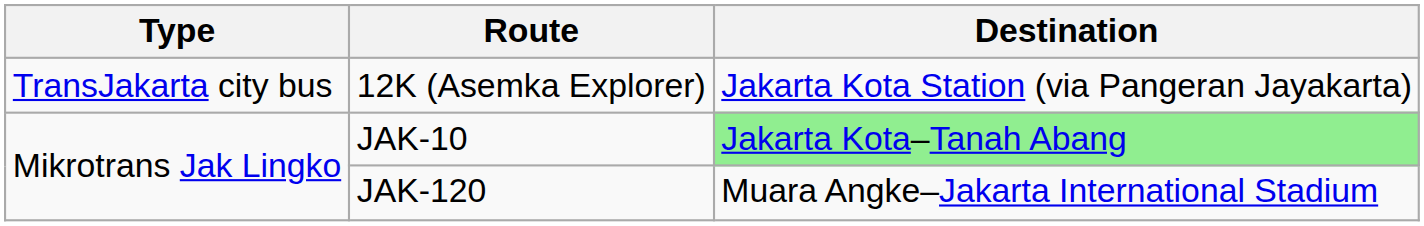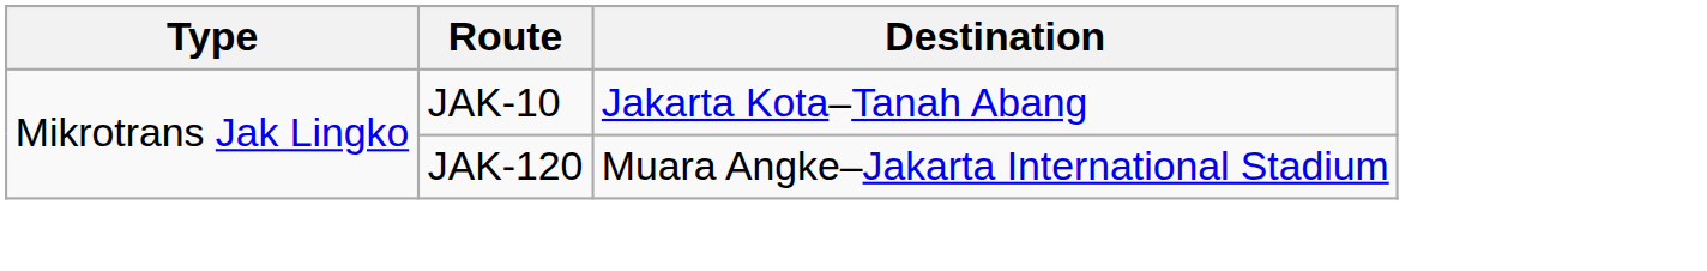 <table class="wikitable">
 <tr>
 <th>Type</th>
 <th>Route</th>
 <th>Destination</th>
 </tr>
 <tr>
-<td><a href='#'>TransJakarta</a> city bus</td>
-<td>12K (Asemka Explorer)</td>
-<td><a href='#'>Jakarta Kota Station</a> (via Pangeran Jayakarta)</td>
-</tr>
-<tr>
 <td rowspan="2">Mikrotrans <a href='#'>Jak Lingko</a></td>
 <td>JAK-10</td>
-<td style="background: lightgreen;"><a href='#'>Jakarta Kota</a>–<a href='#'>Tanah Abang</a></td>
+<td><a href='#'>Jakarta Kota</a>–<a href='#'>Tanah Abang</a></td>
 </tr>
 <tr>
 <td>JAK-120</td>
 <td>Muara Angke–<a href='#'>Jakarta International Stadium</a></td>
 </tr>
 </table>
